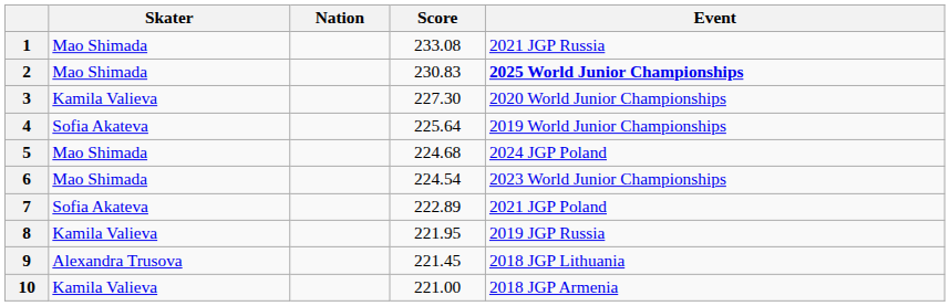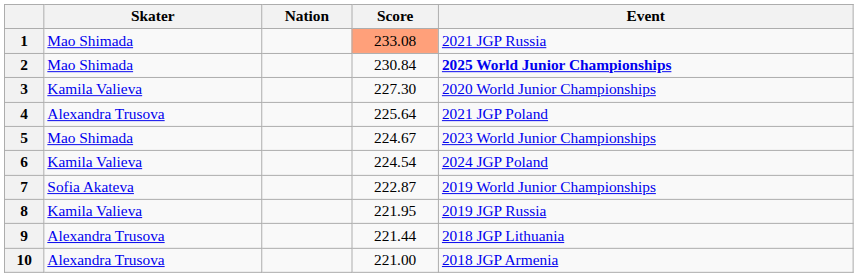 <table class="wikitable sortable" style="text-align:left; width:70%">
 <tr>
 <th scope="col"></th>
 <th scope="col">Skater</th>
 <th scope="col">Nation</th>
 <th scope="col">Score</th>
 <th scope="col">Event</th>
 </tr>
 <tr>
 <th scope="row">1</th>
 <td><a href='#'>Mao Shimada</a></td>
 <td></td>
-<td style="text-align:center;">233.08</td>
+<td style="background: lightsalmon; text-align:center;">233.08</td>
 <td><a href='#'>2021 JGP Russia</a></td>
 </tr>
 <tr>
 <th scope="row">2</th>
 <td><a href='#'>Mao Shimada</a></td>
 <td></td>
-<td style="text-align:center;">230.83</td>
+<td style="text-align:center;">230.84</td>
 <td><strong><a href='#'>2025 World Junior Championships</a></strong></td>
 </tr>
 <tr>
 <th scope="row">3</th>
 <td><a href='#'>Kamila Valieva</a></td>
 <td></td>
 <td style="text-align:center;">227.30</td>
 <td><a href='#'>2020 World Junior Championships</a></td>
 </tr>
 <tr>
 <th scope="row">4</th>
-<td><a href='#'>Sofia Akateva</a></td>
+<td><a href='#'>Alexandra Trusova</a></td>
 <td></td>
 <td style="text-align:center;">225.64</td>
-<td><a href='#'>2019 World Junior Championships</a></td>
+<td><a href='#'>2021 JGP Poland</a></td>
 </tr>
 <tr>
 <th scope="row">5</th>
 <td><a href='#'>Mao Shimada</a></td>
 <td></td>
-<td style="text-align:center;">224.68</td>
-<td><a href='#'>2024 JGP Poland</a></td>
+<td style="text-align:center;">224.67</td>
+<td><a href='#'>2023 World Junior Championships</a></td>
 </tr>
 <tr>
 <th scope="row">6</th>
-<td><a href='#'>Mao Shimada</a></td>
+<td><a href='#'>Kamila Valieva</a></td>
 <td></td>
 <td style="text-align:center;">224.54</td>
-<td><a href='#'>2023 World Junior Championships</a></td>
+<td><a href='#'>2024 JGP Poland</a></td>
 </tr>
 <tr>
 <th scope="row">7</th>
 <td><a href='#'>Sofia Akateva</a></td>
 <td></td>
-<td style="text-align:center;">222.89</td>
-<td><a href='#'>2021 JGP Poland</a></td>
+<td style="text-align:center;">222.87</td>
+<td><a href='#'>2019 World Junior Championships</a></td>
 </tr>
 <tr>
 <th scope="row">8</th>
 <td><a href='#'>Kamila Valieva</a></td>
 <td></td>
 <td style="text-align:center;">221.95</td>
 <td><a href='#'>2019 JGP Russia</a></td>
 </tr>
 <tr>
 <th scope="row">9</th>
 <td><a href='#'>Alexandra Trusova</a></td>
 <td></td>
-<td style="text-align:center;">221.45</td>
+<td style="text-align:center;">221.44</td>
 <td><a href='#'>2018 JGP Lithuania</a></td>
 </tr>
 <tr>
 <th scope="row">10</th>
-<td><a href='#'>Kamila Valieva</a></td>
+<td><a href='#'>Alexandra Trusova</a></td>
 <td></td>
 <td style="text-align:center;">221.00</td>
 <td><a href='#'>2018 JGP Armenia</a></td>
 </tr>
 </table>
